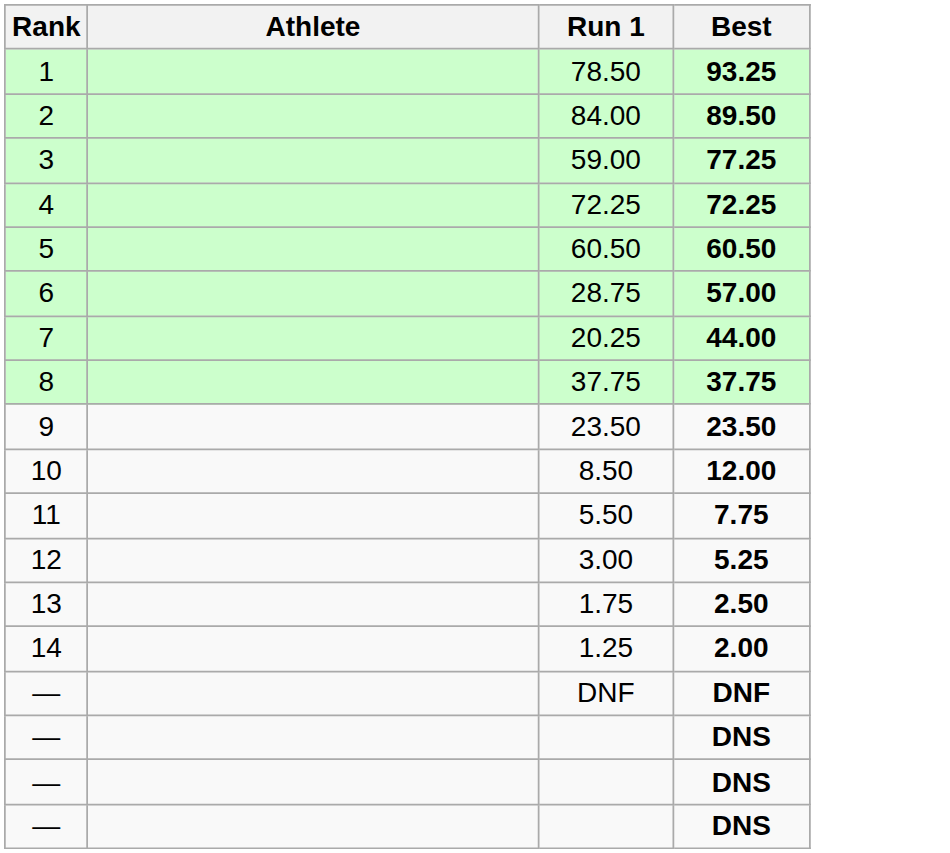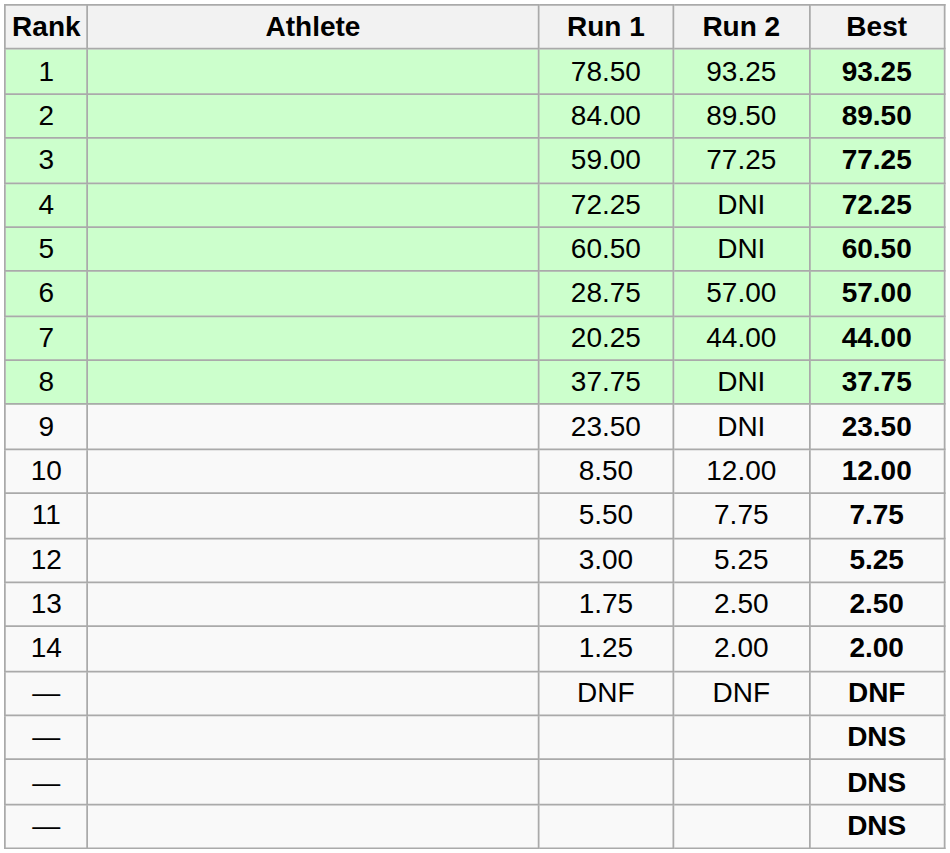 <table class=wikitable style="text-align:center">
 <tr>
 <th width=40>Rank</th>
 <th width=250>Athlete</th>
 <th width=70>Run 1</th>
+<th width=70>Run 2</th>
 <th width=70>Best</th>
 </tr>
 <tr bgcolor="#ccffcc">
 <td>1</td>
 <td align=left></td>
 <td>78.50</td>
+<td>93.25</td>
 <td><strong>93.25</strong></td>
 </tr>
 <tr bgcolor="#ccffcc">
 <td>2</td>
 <td align=left></td>
 <td>84.00</td>
+<td>89.50</td>
 <td><strong>89.50</strong></td>
 </tr>
 <tr bgcolor="#ccffcc">
 <td>3</td>
 <td align=left></td>
 <td>59.00</td>
+<td>77.25</td>
 <td><strong>77.25</strong></td>
 </tr>
 <tr bgcolor="#ccffcc">
 <td>4</td>
 <td align=left></td>
 <td>72.25</td>
+<td>DNI</td>
 <td><strong>72.25</strong></td>
 </tr>
 <tr bgcolor="#ccffcc">
 <td>5</td>
 <td align=left></td>
 <td>60.50</td>
+<td>DNI</td>
 <td><strong>60.50</strong></td>
 </tr>
 <tr bgcolor="#ccffcc">
 <td>6</td>
 <td align=left></td>
 <td>28.75</td>
+<td>57.00</td>
 <td><strong>57.00</strong></td>
 </tr>
 <tr bgcolor="#ccffcc">
 <td>7</td>
 <td align=left></td>
 <td>20.25</td>
+<td>44.00</td>
 <td><strong>44.00</strong></td>
 </tr>
 <tr bgcolor="#ccffcc">
 <td>8</td>
 <td align=left></td>
 <td>37.75</td>
+<td>DNI</td>
 <td><strong>37.75</strong></td>
 </tr>
 <tr>
 <td>9</td>
 <td align=left></td>
 <td>23.50</td>
+<td>DNI</td>
 <td><strong>23.50</strong></td>
 </tr>
 <tr>
 <td>10</td>
 <td align=left></td>
 <td>8.50</td>
+<td>12.00</td>
 <td><strong>12.00</strong></td>
 </tr>
 <tr>
 <td>11</td>
 <td align=left></td>
 <td>5.50</td>
+<td>7.75</td>
 <td><strong>7.75</strong></td>
 </tr>
 <tr>
 <td>12</td>
 <td align=left></td>
 <td>3.00</td>
+<td>5.25</td>
 <td><strong>5.25</strong></td>
 </tr>
 <tr>
 <td>13</td>
 <td align=left></td>
 <td>1.75</td>
+<td>2.50</td>
 <td><strong>2.50</strong></td>
 </tr>
 <tr>
 <td>14</td>
 <td align=left></td>
 <td>1.25</td>
+<td>2.00</td>
 <td><strong>2.00</strong></td>
 </tr>
 <tr>
 <td>—</td>
 <td align=left></td>
+<td>DNF</td>
 <td>DNF</td>
 <td><strong>DNF</strong></td>
 </tr>
 <tr>
 <td>—</td>
 <td align=left></td>
 <td></td>
-<td><strong>DNS</strong></td>
-</tr>
-<tr>
-<td>—</td>
-<td align=left></td>
 <td></td>
 <td><strong>DNS</strong></td>
 </tr>
 <tr>
 <td>—</td>
 <td align=left></td>
 <td></td>
+<td></td>
+<td><strong>DNS</strong></td>
+</tr>
+<tr>
+<td>—</td>
+<td align=left></td>
+<td></td>
+<td></td>
 <td><strong>DNS</strong></td>
 </tr>
 </table>
